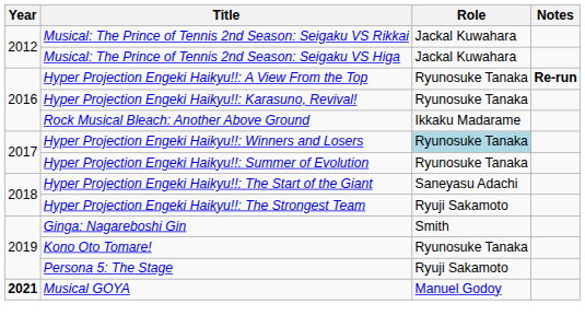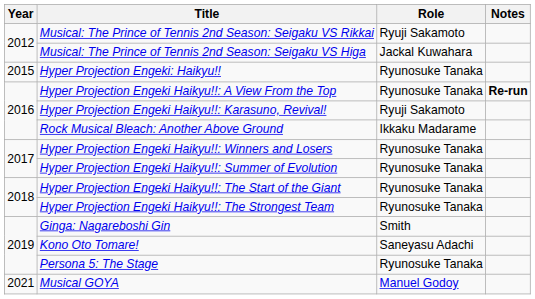 <table class="wikitable sortable">
 <tr>
 <th>Year</th>
 <th>Title</th>
 <th>Role</th>
 <th class="unsortable">Notes</th>
 </tr>
 <tr>
 <td rowspan="2">2012</td>
 <td><em><a href='#'>Musical: The Prince of Tennis 2nd Season: Seigaku VS Rikkai</a></em></td>
-<td>Jackal Kuwahara</td>
+<td>Ryuji Sakamoto</td>
 <td></td>
 </tr>
 <tr>
 <td><em><a href='#'>Musical: The Prince of Tennis 2nd Season: Seigaku VS Higa</a></em></td>
 <td>Jackal Kuwahara</td>
+<td></td>
+</tr>
+<tr>
+<td>2015</td>
+<td><em><a href='#'>Hyper Projection Engeki: Haikyu!!</a></em></td>
+<td>Ryunosuke Tanaka</td>
 <td></td>
 </tr>
 <tr>
 <td rowspan="3">2016</td>
 <td><em><a href='#'>Hyper Projection Engeki Haikyu!!: A View From the Top</a></em></td>
 <td>Ryunosuke Tanaka</td>
 <td><strong>Re-run</strong></td>
 </tr>
 <tr>
 <td><em><a href='#'>Hyper Projection Engeki Haikyu!!: Karasuno, Revival!</a></em></td>
-<td>Ryunosuke Tanaka</td>
+<td>Ryuji Sakamoto</td>
 <td></td>
 </tr>
 <tr>
 <td><em><a href='#'>Rock Musical Bleach: Another Above Ground</a></em></td>
 <td>Ikkaku Madarame</td>
 <td></td>
 </tr>
 <tr>
 <td rowspan="2">2017</td>
 <td><em><a href='#'>Hyper Projection Engeki Haikyu!!: Winners and Losers</a></em></td>
-<td style="background: lightblue;">Ryunosuke Tanaka</td>
+<td>Ryunosuke Tanaka</td>
 <td></td>
 </tr>
 <tr>
 <td><em><a href='#'>Hyper Projection Engeki Haikyu!!: Summer of Evolution</a></em></td>
 <td>Ryunosuke Tanaka</td>
 <td></td>
 </tr>
 <tr>
 <td rowspan="2">2018</td>
 <td><em><a href='#'>Hyper Projection Engeki Haikyu!!: The Start of the Giant</a></em></td>
-<td>Saneyasu Adachi</td>
+<td>Ryunosuke Tanaka</td>
 <td></td>
 </tr>
 <tr>
 <td><em><a href='#'>Hyper Projection Engeki Haikyu!!: The Strongest Team</a></em></td>
-<td>Ryuji Sakamoto</td>
+<td>Ryunosuke Tanaka</td>
 <td></td>
 </tr>
 <tr>
 <td rowspan="3">2019</td>
 <td><em><a href='#'>Ginga: Nagareboshi Gin</a></em></td>
 <td>Smith</td>
 <td></td>
 </tr>
 <tr>
 <td><em><a href='#'>Kono Oto Tomare!</a></em></td>
+<td>Saneyasu Adachi</td>
+<td></td>
+</tr>
+<tr>
+<td><em><a href='#'>Persona 5: The Stage</a></em></td>
 <td>Ryunosuke Tanaka</td>
 <td></td>
 </tr>
 <tr>
-<td><em><a href='#'>Persona 5: The Stage</a></em></td>
-<td>Ryuji Sakamoto</td>
-<td></td>
-</tr>
-<tr>
-<td><strong>2021</strong></td>
+<td>2021</td>
 <td><em><a href='#'>Musical GOYA</a></em></td>
 <td><a href='#'>Manuel Godoy</a></td>
 <td></td>
 </tr>
 </table>
